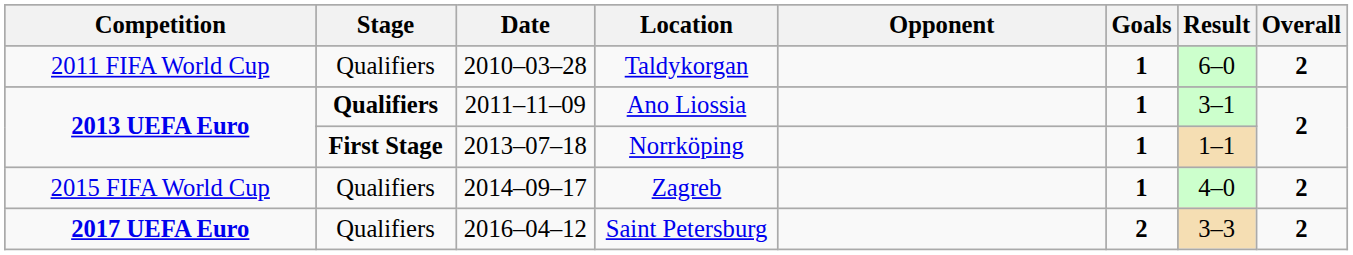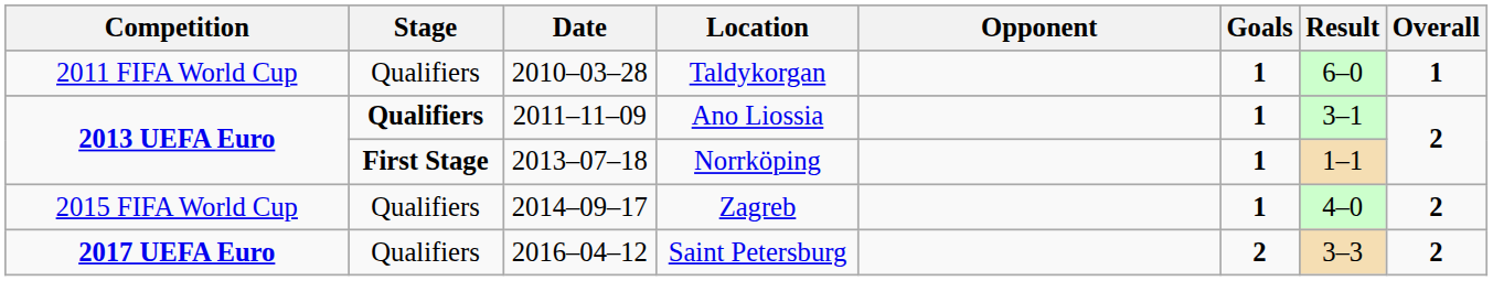 <table class="wikitable" style="font-size:90%">
 <tr>
 <th width=175px>Competition</th>
 <th width=75px>Stage</th>
 <th width=75px>Date</th>
 <th width=100px>Location</th>
 <th width=185px>Opponent</th>
 <th width=25px>Goals</th>
 <th width=25>Result</th>
 <th width=25px>Overall</th>
 </tr>
 <tr align=center>
 <td><a href='#'>2011 FIFA World Cup</a></td>
 <td>Qualifiers</td>
 <td>2010–03–28</td>
 <td><a href='#'>Taldykorgan</a></td>
 <td align=left></td>
 <td><strong>1</strong></td>
 <td bgcolor=#CCFFCC>6–0</td>
-<td><strong>2</strong></td>
+<td><strong>1</strong></td>
 </tr>
 <tr align=center>
 <td rowspan=2><strong><a href='#'>2013 UEFA Euro</a></strong></td>
 <td><strong>Qualifiers</strong></td>
 <td>2011–11–09</td>
 <td><a href='#'>Ano Liossia</a></td>
 <td align=left></td>
 <td><strong>1</strong></td>
 <td bgcolor=#CCFFCC>3–1</td>
 <td rowspan=2><strong>2</strong></td>
 </tr>
 <tr align=center>
 <td><strong>First Stage</strong></td>
 <td>2013–07–18</td>
 <td><a href='#'>Norrköping</a></td>
 <td align=left></td>
 <td><strong>1</strong></td>
 <td bgcolor=#F5DEB3>1–1</td>
 </tr>
 <tr align=center>
 <td><a href='#'>2015 FIFA World Cup</a></td>
 <td>Qualifiers</td>
 <td>2014–09–17</td>
 <td><a href='#'>Zagreb</a></td>
 <td align=left></td>
 <td><strong>1</strong></td>
 <td bgcolor=#CCFFCC>4–0</td>
 <td><strong>2</strong></td>
 </tr>
 <tr align=center>
 <td><strong><a href='#'>2017 UEFA Euro</a></strong></td>
 <td>Qualifiers</td>
 <td>2016–04–12</td>
 <td><a href='#'>Saint Petersburg</a></td>
 <td align=left></td>
 <td><strong>2</strong></td>
 <td bgcolor=#F5DEB3>3–3</td>
 <td><strong>2</strong></td>
 </tr>
 </table>
